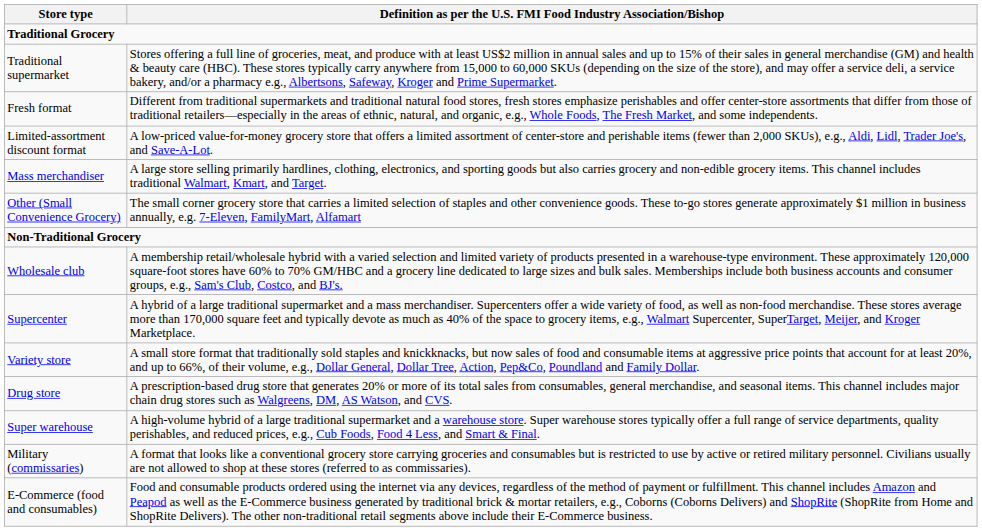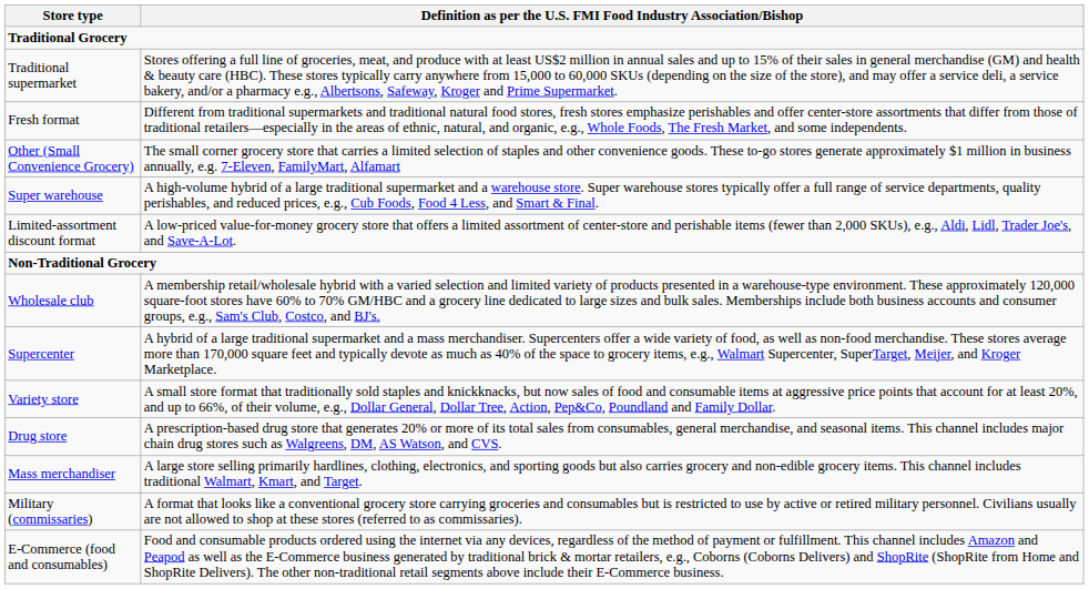 <table class="wikitable">
 <tr>
 <th>Store type</th>
 <th>Definition as per the U.S. FMI Food Industry Association/Bishop</th>
 </tr>
 <tr>
 <td colspan="2"><strong>Traditional Grocery</strong></td>
 </tr>
 <tr>
 <td>Traditional supermarket</td>
 <td>Stores offering a full line of groceries, meat, and produce with at least US$2 million in annual sales and up to 15% of their sales in general merchandise (GM) and health & beauty care (HBC). These stores typically carry anywhere from 15,000 to 60,000 SKUs (depending on the size of the store), and may offer a service deli, a service bakery, and/or a pharmacy e.g., <a href='#'>Albertsons</a>, <a href='#'>Safeway</a>, <a href='#'>Kroger</a> and <a href='#'>Prime Supermarket</a>.</td>
 </tr>
 <tr>
 <td>Fresh format</td>
 <td>Different from traditional supermarkets and traditional natural food stores, fresh stores emphasize perishables and offer center-store assortments that differ from those of traditional retailers—especially in the areas of ethnic, natural, and organic, e.g., <a href='#'>Whole Foods</a>, <a href='#'>The Fresh Market</a>, and some independents.</td>
 </tr>
 <tr>
+<td><a href='#'>Other (Small Convenience Grocery)</a></td>
+<td>The small corner grocery store that carries a limited selection of staples and other convenience goods. These to-go stores generate approximately $1 million in business annually, e.g. <a href='#'>7-Eleven</a>, <a href='#'>FamilyMart</a>, <a href='#'>Alfamart</a></td>
+</tr>
+<tr>
+<td><a href='#'>Super warehouse</a></td>
+<td>A high-volume hybrid of a large traditional supermarket and a <a href='#'>warehouse store</a>. Super warehouse stores typically offer a full range of service departments, quality perishables, and reduced prices, e.g., <a href='#'>Cub Foods</a>, <a href='#'>Food 4 Less</a>, and <a href='#'>Smart & Final</a>.</td>
+</tr>
+<tr>
 <td>Limited-assortment discount format</td>
 <td>A low-priced value-for-money grocery store that offers a limited assortment of center-store and perishable items (fewer than 2,000 SKUs), e.g., <a href='#'>Aldi</a>, <a href='#'>Lidl</a>, <a href='#'>Trader Joe's</a>, and <a href='#'>Save-A-Lot</a>.</td>
-</tr>
-<tr>
-<td><a href='#'>Mass merchandiser</a></td>
-<td>A large store selling primarily hardlines, clothing, electronics, and sporting goods but also carries grocery and non-edible grocery items. This channel includes traditional <a href='#'>Walmart</a>, <a href='#'>Kmart</a>, and <a href='#'>Target</a>.</td>
-</tr>
-<tr>
-<td><a href='#'>Other (Small Convenience Grocery)</a></td>
-<td>The small corner grocery store that carries a limited selection of staples and other convenience goods. These to-go stores generate approximately $1 million in business annually, e.g. <a href='#'>7-Eleven</a>, <a href='#'>FamilyMart</a>, <a href='#'>Alfamart</a></td>
 </tr>
 <tr>
 <td colspan="2"><strong>Non-Traditional Grocery</strong></td>
 </tr>
 <tr>
 <td><a href='#'>Wholesale club</a></td>
 <td>A membership retail/wholesale hybrid with a varied selection and limited variety of products presented in a warehouse-type environment. These approximately 120,000 square-foot stores have 60% to 70% GM/HBC and a grocery line dedicated to large sizes and bulk sales. Memberships include both business accounts and consumer groups, e.g., <a href='#'>Sam's Club</a>, <a href='#'>Costco</a>, and <a href='#'>BJ's.</a></td>
 </tr>
 <tr>
 <td><a href='#'>Supercenter</a></td>
 <td>A hybrid of a large traditional supermarket and a mass merchandiser. Supercenters offer a wide variety of food, as well as non-food merchandise. These stores average more than 170,000 square feet and typically devote as much as 40% of the space to grocery items, e.g., <a href='#'>Walmart</a> Supercenter, Super<a href='#'>Target</a>, <a href='#'>Meijer</a>, and <a href='#'>Kroger</a> Marketplace.</td>
 </tr>
 <tr>
 <td><a href='#'>Variety store</a></td>
 <td>A small store format that traditionally sold staples and knickknacks, but now sales of food and consumable items at aggressive price points that account for at least 20%, and up to 66%, of their volume, e.g., <a href='#'>Dollar General</a>, <a href='#'>Dollar Tree</a>, <a href='#'>Action</a>, <a href='#'>Pep&Co</a>, <a href='#'>Poundland</a> and <a href='#'>Family Dollar</a>.</td>
 </tr>
 <tr>
 <td><a href='#'>Drug store</a></td>
 <td>A prescription-based drug store that generates 20% or more of its total sales from consumables, general merchandise, and seasonal items. This channel includes major chain drug stores such as <a href='#'>Walgreens</a>, <a href='#'>DM</a>, <a href='#'>AS Watson</a>, and <a href='#'>CVS</a>.</td>
 </tr>
 <tr>
-<td><a href='#'>Super warehouse</a></td>
-<td>A high-volume hybrid of a large traditional supermarket and a <a href='#'>warehouse store</a>. Super warehouse stores typically offer a full range of service departments, quality perishables, and reduced prices, e.g., <a href='#'>Cub Foods</a>, <a href='#'>Food 4 Less</a>, and <a href='#'>Smart & Final</a>.</td>
+<td><a href='#'>Mass merchandiser</a></td>
+<td>A large store selling primarily hardlines, clothing, electronics, and sporting goods but also carries grocery and non-edible grocery items. This channel includes traditional <a href='#'>Walmart</a>, <a href='#'>Kmart</a>, and <a href='#'>Target</a>.</td>
 </tr>
 <tr>
 <td>Military<br>(<a href='#'>commissaries</a>)</td>
 <td>A format that looks like a conventional grocery store carrying groceries and consumables but is restricted to use by active or retired military personnel. Civilians usually are not allowed to shop at these stores (referred to as commissaries).</td>
 </tr>
 <tr>
 <td>E-Commerce (food and consumables)</td>
 <td>Food and consumable products ordered using the internet via any devices, regardless of the method of payment or fulfillment. This channel includes <a href='#'>Amazon</a> and <a href='#'>Peapod</a> as well as the E-Commerce business generated by traditional brick & mortar retailers, e.g., Coborns (Coborns Delivers) and <a href='#'>ShopRite</a> (ShopRite from Home and ShopRite Delivers). The other non-traditional retail segments above include their E-Commerce business.</td>
 </tr>
 </table>
